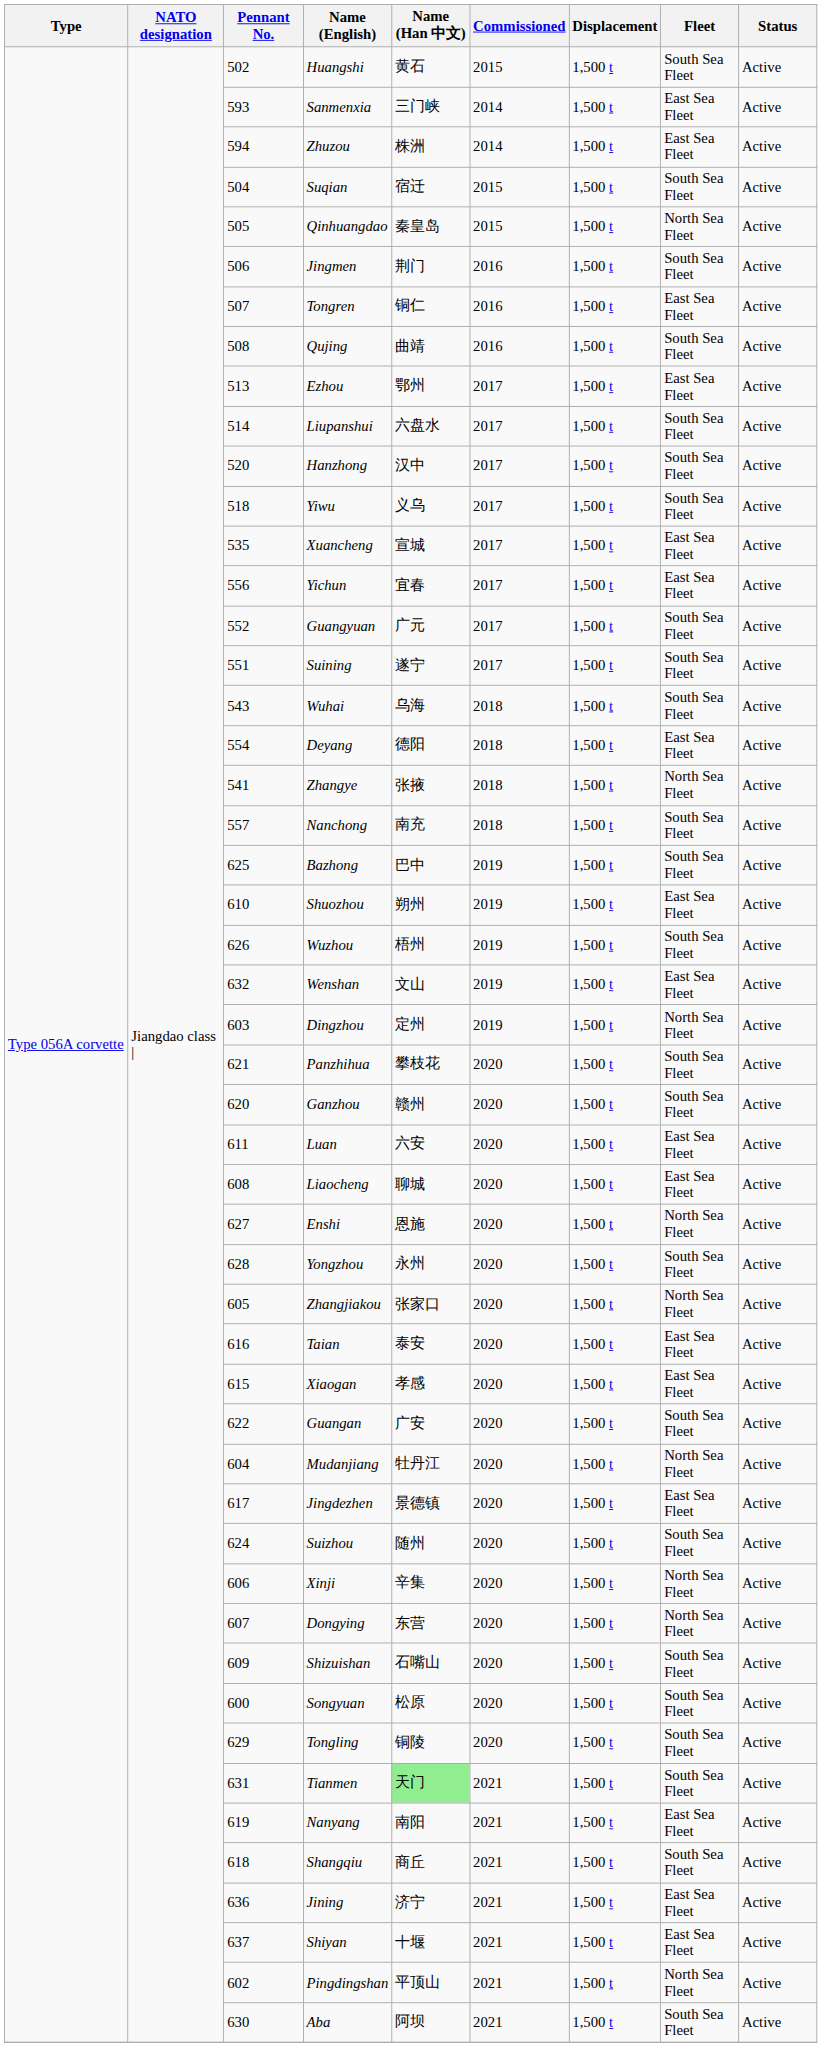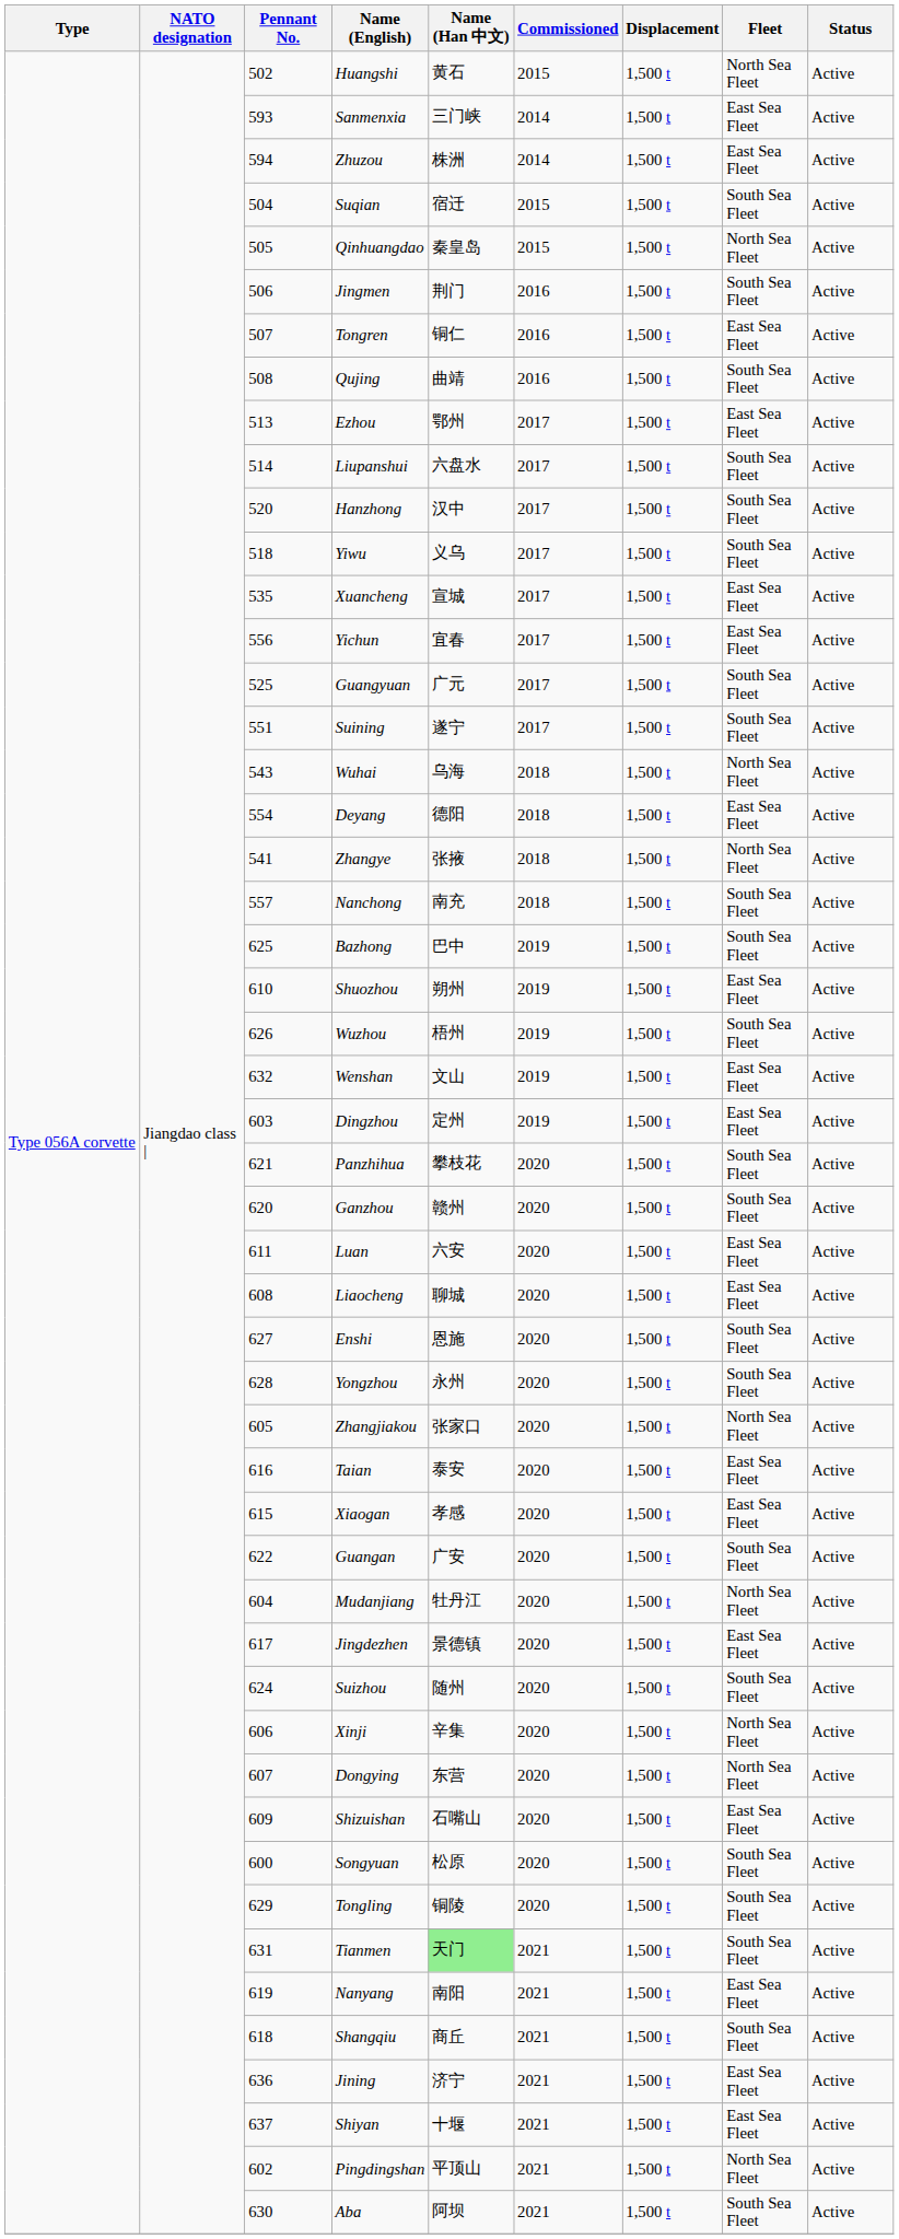 <table class="wikitable sortable"  style="margin:auto; width:100%;">
 <tr>
 <th style="text-align:center; width:16%;">Type</th>
 <th style="text-align:center; width:12%;"><a href='#'>NATO designation</a></th>
 <th style="text-align:center; width:10%;"><a href='#'>Pennant No.</a></th>
 <th style="text-align:center; width:10%;">Name<br>(English)</th>
 <th style="text-align:center; width:10%;">Name<br>(Han 中文)</th>
 <th style="text-align:center; width:10%;"><a href='#'>Commissioned</a></th>
 <th style="text-align:center; width:10%;">Displacement</th>
 <th style="text-align:center; width:10%;">Fleet</th>
 <th style="text-align:center; width:10%;">Status</th>
 </tr>
 <tr>
 <td rowspan="50"><a href='#'>Type 056A corvette</a></td>
 <td rowspan="50">Jiangdao class |</td>
 <td>502</td>
 <td><em>Huangshi</em></td>
 <td>黄石</td>
 <td>2015</td>
 <td>1,500 <a href='#'>t</a></td>
-<td>South Sea Fleet</td>
+<td>North Sea Fleet</td>
 <td><span>Active</span></td>
 </tr>
 <tr>
 <td>593</td>
 <td><em>Sanmenxia</em></td>
 <td>三门峡</td>
 <td>2014</td>
 <td>1,500 <a href='#'>t</a></td>
 <td>East Sea Fleet</td>
 <td><span>Active</span></td>
 </tr>
 <tr>
 <td>594</td>
 <td><em>Zhuzou</em></td>
 <td>株洲</td>
 <td>2014</td>
 <td>1,500 <a href='#'>t</a></td>
 <td>East Sea Fleet</td>
 <td><span>Active</span></td>
 </tr>
 <tr>
 <td>504</td>
 <td><em>Suqian</em></td>
 <td>宿迁</td>
 <td>2015</td>
 <td>1,500 <a href='#'>t</a></td>
 <td>South Sea Fleet</td>
 <td><span>Active</span></td>
 </tr>
 <tr>
 <td>505</td>
 <td><em>Qinhuangdao</em></td>
 <td>秦皇岛</td>
 <td>2015</td>
 <td>1,500 <a href='#'>t</a></td>
 <td>North Sea Fleet</td>
 <td><span>Active</span></td>
 </tr>
 <tr>
 <td>506</td>
 <td><em>Jingmen</em></td>
 <td>荆门</td>
 <td>2016</td>
 <td>1,500 <a href='#'>t</a></td>
 <td>South Sea Fleet</td>
 <td><span>Active</span></td>
 </tr>
 <tr>
 <td>507</td>
 <td><em>Tongren</em></td>
 <td>铜仁</td>
 <td>2016</td>
 <td>1,500 <a href='#'>t</a></td>
 <td>East Sea Fleet</td>
 <td><span>Active</span></td>
 </tr>
 <tr>
 <td>508</td>
 <td><em>Qujing</em></td>
 <td>曲靖</td>
 <td>2016</td>
 <td>1,500 <a href='#'>t</a></td>
 <td>South Sea Fleet</td>
 <td><span>Active</span></td>
 </tr>
 <tr>
 <td>513</td>
 <td><em>Ezhou</em></td>
 <td>鄂州</td>
 <td>2017</td>
 <td>1,500 <a href='#'>t</a></td>
 <td>East Sea Fleet</td>
 <td><span>Active</span></td>
 </tr>
 <tr>
 <td>514</td>
 <td><em>Liupanshui</em></td>
 <td>六盘水</td>
 <td>2017</td>
 <td>1,500 <a href='#'>t</a></td>
 <td>South Sea Fleet</td>
 <td><span>Active</span></td>
 </tr>
 <tr>
 <td>520</td>
 <td><em>Hanzhong</em></td>
 <td>汉中</td>
 <td>2017</td>
 <td>1,500 <a href='#'>t</a></td>
 <td>South Sea Fleet</td>
 <td><span>Active</span></td>
 </tr>
 <tr>
 <td>518</td>
 <td><em>Yiwu</em></td>
 <td>义乌</td>
 <td>2017</td>
 <td>1,500 <a href='#'>t</a></td>
 <td>South Sea Fleet</td>
 <td><span>Active</span></td>
 </tr>
 <tr>
 <td>535</td>
 <td><em>Xuancheng</em></td>
 <td>宣城</td>
 <td>2017</td>
 <td>1,500 <a href='#'>t</a></td>
 <td>East Sea Fleet</td>
 <td><span>Active</span></td>
 </tr>
 <tr>
 <td>556</td>
 <td><em>Yichun</em></td>
 <td>宜春</td>
 <td>2017</td>
 <td>1,500 <a href='#'>t</a></td>
 <td>East Sea Fleet</td>
 <td><span>Active</span></td>
 </tr>
 <tr>
-<td>552</td>
+<td>525</td>
 <td><em>Guangyuan</em></td>
 <td>广元</td>
 <td>2017</td>
 <td>1,500 <a href='#'>t</a></td>
 <td>South Sea Fleet</td>
 <td><span>Active</span></td>
 </tr>
 <tr>
 <td>551</td>
 <td><em>Suining</em></td>
 <td>遂宁</td>
 <td>2017</td>
 <td>1,500 <a href='#'>t</a></td>
 <td>South Sea Fleet</td>
 <td><span>Active</span></td>
 </tr>
 <tr>
 <td>543</td>
 <td><em>Wuhai</em></td>
 <td>乌海</td>
 <td>2018</td>
 <td>1,500 <a href='#'>t</a></td>
-<td>South Sea Fleet</td>
+<td>North Sea Fleet</td>
 <td><span>Active</span></td>
 </tr>
 <tr>
 <td>554</td>
 <td><em>Deyang</em></td>
 <td>德阳</td>
 <td>2018</td>
 <td>1,500 <a href='#'>t</a></td>
 <td>East Sea Fleet</td>
 <td><span>Active</span></td>
 </tr>
 <tr>
 <td>541</td>
 <td><em>Zhangye</em></td>
 <td>张掖</td>
 <td>2018</td>
 <td>1,500 <a href='#'>t</a></td>
 <td>North Sea Fleet</td>
 <td><span>Active</span></td>
 </tr>
 <tr>
 <td>557</td>
 <td><em>Nanchong</em></td>
 <td>南充</td>
 <td>2018</td>
 <td>1,500 <a href='#'>t</a></td>
 <td>South Sea Fleet</td>
 <td><span>Active</span></td>
 </tr>
 <tr>
 <td>625</td>
 <td><em>Bazhong</em></td>
 <td>巴中</td>
 <td>2019</td>
 <td>1,500 <a href='#'>t</a></td>
 <td>South Sea Fleet</td>
 <td><span>Active</span></td>
 </tr>
 <tr>
 <td>610</td>
 <td><em>Shuozhou</em></td>
 <td>朔州</td>
 <td>2019</td>
 <td>1,500 <a href='#'>t</a></td>
 <td>East Sea Fleet</td>
 <td><span>Active</span></td>
 </tr>
 <tr>
 <td>626</td>
 <td><em>Wuzhou</em></td>
 <td>梧州</td>
 <td>2019</td>
 <td>1,500 <a href='#'>t</a></td>
 <td>South Sea Fleet</td>
 <td><span>Active</span></td>
 </tr>
 <tr>
 <td>632</td>
 <td><em>Wenshan</em></td>
 <td>文山</td>
 <td>2019</td>
 <td>1,500 <a href='#'>t</a></td>
 <td>East Sea Fleet</td>
 <td><span>Active</span></td>
 </tr>
 <tr>
 <td>603</td>
 <td><em>Dingzhou</em></td>
 <td>定州</td>
 <td>2019</td>
 <td>1,500 <a href='#'>t</a></td>
-<td>North Sea Fleet</td>
+<td>East Sea Fleet</td>
 <td><span>Active</span></td>
 </tr>
 <tr>
 <td>621</td>
 <td><em>Panzhihua</em></td>
 <td>攀枝花</td>
 <td>2020</td>
 <td>1,500 <a href='#'>t</a></td>
 <td>South Sea Fleet</td>
 <td><span>Active</span></td>
 </tr>
 <tr>
 <td>620</td>
 <td><em>Ganzhou</em></td>
 <td>赣州</td>
 <td>2020</td>
 <td>1,500 <a href='#'>t</a></td>
 <td>South Sea Fleet</td>
 <td><span>Active</span></td>
 </tr>
 <tr>
 <td>611</td>
 <td><em>Luan</em></td>
 <td>六安</td>
 <td>2020</td>
 <td>1,500 <a href='#'>t</a></td>
 <td>East Sea Fleet</td>
 <td><span>Active</span></td>
 </tr>
 <tr>
 <td>608</td>
 <td><em>Liaocheng</em></td>
 <td>聊城</td>
 <td>2020</td>
 <td>1,500 <a href='#'>t</a></td>
 <td>East Sea Fleet</td>
 <td><span>Active</span></td>
 </tr>
 <tr>
 <td>627</td>
 <td><em>Enshi</em></td>
 <td>恩施</td>
 <td>2020</td>
 <td>1,500 <a href='#'>t</a></td>
-<td>North Sea Fleet</td>
+<td>South Sea Fleet</td>
 <td><span>Active</span></td>
 </tr>
 <tr>
 <td>628</td>
 <td><em>Yongzhou</em></td>
 <td>永州</td>
 <td>2020</td>
 <td>1,500 <a href='#'>t</a></td>
 <td>South Sea Fleet</td>
 <td><span>Active</span></td>
 </tr>
 <tr>
 <td>605</td>
 <td><em>Zhangjiakou</em></td>
 <td>张家口</td>
 <td>2020</td>
 <td>1,500 <a href='#'>t</a></td>
 <td>North Sea Fleet</td>
 <td><span>Active</span></td>
 </tr>
 <tr>
 <td>616</td>
 <td><em>Taian</em></td>
 <td>泰安</td>
 <td>2020</td>
 <td>1,500 <a href='#'>t</a></td>
 <td>East Sea Fleet</td>
 <td><span>Active</span></td>
 </tr>
 <tr>
 <td>615</td>
 <td><em>Xiaogan</em></td>
 <td>孝感</td>
 <td>2020</td>
 <td>1,500 <a href='#'>t</a></td>
 <td>East Sea Fleet</td>
 <td><span>Active</span></td>
 </tr>
 <tr>
 <td>622</td>
 <td><em>Guangan</em></td>
 <td>广安</td>
 <td>2020</td>
 <td>1,500 <a href='#'>t</a></td>
 <td>South Sea Fleet</td>
 <td><span>Active</span></td>
 </tr>
 <tr>
 <td>604</td>
 <td><em>Mudanjiang</em></td>
 <td>牡丹江</td>
 <td>2020</td>
 <td>1,500 <a href='#'>t</a></td>
 <td>North Sea Fleet</td>
 <td><span>Active</span></td>
 </tr>
 <tr>
 <td>617</td>
 <td><em>Jingdezhen</em></td>
 <td>景德镇</td>
 <td>2020</td>
 <td>1,500 <a href='#'>t</a></td>
 <td>East Sea Fleet</td>
 <td><span>Active</span></td>
 </tr>
 <tr>
 <td>624</td>
 <td><em>Suizhou</em></td>
 <td>随州</td>
 <td>2020</td>
 <td>1,500 <a href='#'>t</a></td>
 <td>South Sea Fleet</td>
 <td><span>Active</span></td>
 </tr>
 <tr>
 <td>606</td>
 <td><em>Xinji</em></td>
 <td>辛集</td>
 <td>2020</td>
 <td>1,500 <a href='#'>t</a></td>
 <td>North Sea Fleet</td>
 <td><span>Active</span></td>
 </tr>
 <tr>
 <td>607</td>
 <td><em>Dongying</em></td>
 <td>东营</td>
 <td>2020</td>
 <td>1,500 <a href='#'>t</a></td>
 <td>North Sea Fleet</td>
 <td><span>Active</span></td>
 </tr>
 <tr>
 <td>609</td>
 <td><em>Shizuishan</em></td>
 <td>石嘴山</td>
 <td>2020</td>
 <td>1,500 <a href='#'>t</a></td>
-<td>South Sea Fleet</td>
+<td>East Sea Fleet</td>
 <td><span>Active</span></td>
 </tr>
 <tr>
 <td>600</td>
 <td><em>Songyuan</em></td>
 <td>松原</td>
 <td>2020</td>
 <td>1,500 <a href='#'>t</a></td>
 <td>South Sea Fleet</td>
 <td><span>Active</span></td>
 </tr>
 <tr>
 <td>629</td>
 <td><em>Tongling</em></td>
 <td>铜陵</td>
 <td>2020</td>
 <td>1,500 <a href='#'>t</a></td>
 <td>South Sea Fleet</td>
 <td><span>Active</span></td>
 </tr>
 <tr>
 <td>631</td>
 <td><em>Tianmen</em></td>
 <td style="background: lightgreen;">天门</td>
 <td>2021</td>
 <td>1,500 <a href='#'>t</a></td>
 <td>South Sea Fleet</td>
 <td><span>Active</span></td>
 </tr>
 <tr>
 <td>619</td>
 <td><em>Nanyang</em></td>
 <td>南阳</td>
 <td>2021</td>
 <td>1,500 <a href='#'>t</a></td>
 <td>East Sea Fleet</td>
 <td><span>Active</span></td>
 </tr>
 <tr>
 <td>618</td>
 <td><em>Shangqiu</em></td>
 <td>商丘</td>
 <td>2021</td>
 <td>1,500 <a href='#'>t</a></td>
 <td>South Sea Fleet</td>
 <td><span>Active</span></td>
 </tr>
 <tr>
 <td>636</td>
 <td><em>Jining</em></td>
 <td>济宁</td>
 <td>2021</td>
 <td>1,500 <a href='#'>t</a></td>
 <td>East Sea Fleet</td>
 <td><span>Active</span></td>
 </tr>
 <tr>
 <td>637</td>
 <td><em>Shiyan</em></td>
 <td>十堰</td>
 <td>2021</td>
 <td>1,500 <a href='#'>t</a></td>
 <td>East Sea Fleet</td>
 <td><span>Active</span></td>
 </tr>
 <tr>
 <td>602</td>
 <td><em>Pingdingshan</em></td>
 <td>平顶山</td>
 <td>2021</td>
 <td>1,500 <a href='#'>t</a></td>
 <td>North Sea Fleet</td>
 <td><span>Active</span></td>
 </tr>
 <tr>
 <td>630</td>
 <td><em>Aba</em></td>
 <td>阿坝</td>
 <td>2021</td>
 <td>1,500 <a href='#'>t</a></td>
 <td>South Sea Fleet</td>
 <td><span>Active</span></td>
 </tr>
 <tr>
 </tr>
 </table>
